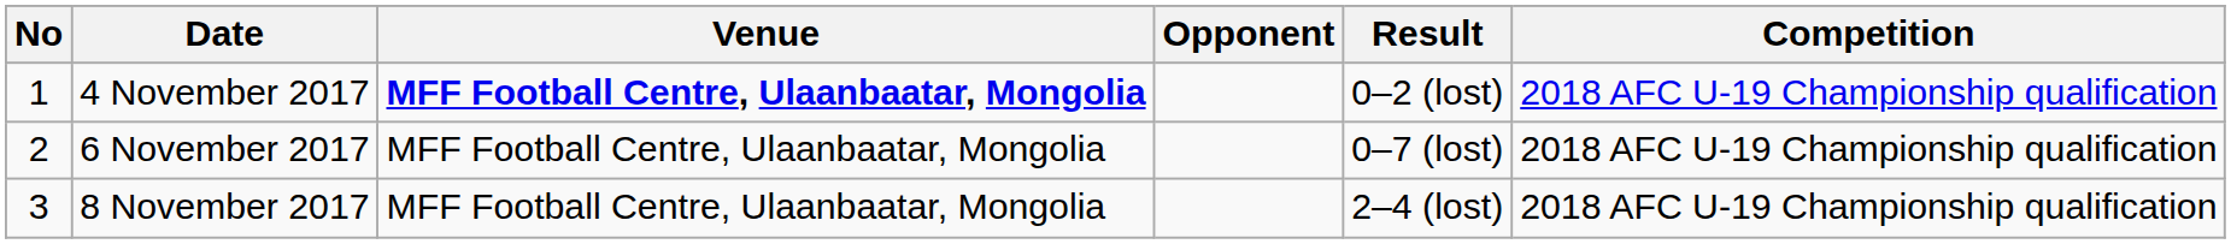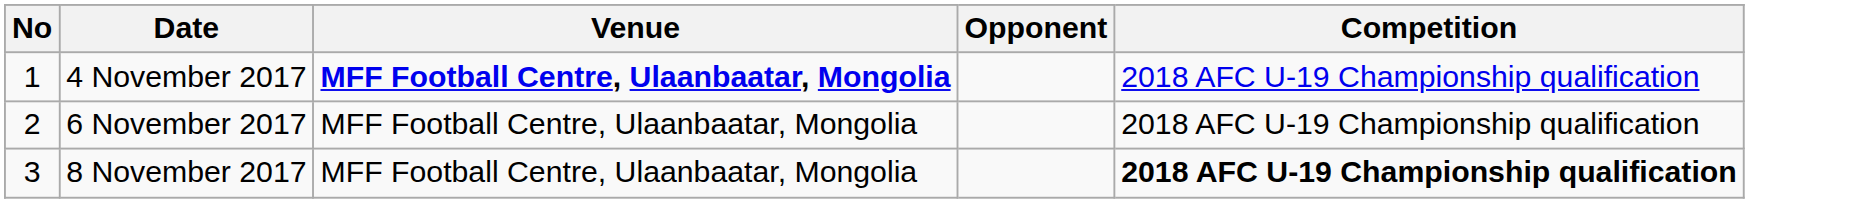 <table class="wikitable">
 <tr>
 <th>No</th>
 <th>Date</th>
 <th>Venue</th>
 <th>Opponent</th>
-<th>Result</th>
 <th>Competition</th>
 </tr>
 <tr>
 <td align=center>1</td>
 <td>4 November 2017</td>
 <td><strong><a href='#'>MFF Football Centre</a>, <a href='#'>Ulaanbaatar</a>, <a href='#'>Mongolia</a></strong></td>
 <td></td>
-<td align="center">0–2 (lost)</td>
 <td><a href='#'>2018 AFC U-19 Championship qualification</a></td>
 </tr>
 <tr>
 <td align=center>2</td>
 <td>6 November 2017</td>
 <td>MFF Football Centre, Ulaanbaatar, Mongolia</td>
 <td></td>
-<td align="center">0–7 (lost)</td>
 <td>2018 AFC U-19 Championship qualification</td>
 </tr>
 <tr>
 <td align=center>3</td>
 <td>8 November 2017</td>
 <td>MFF Football Centre, Ulaanbaatar, Mongolia</td>
 <td></td>
-<td align="center">2–4 (lost)</td>
-<td>2018 AFC U-19 Championship qualification</td>
+<td><strong>2018 AFC U-19 Championship qualification</strong></td>
 </tr>
 </table>
